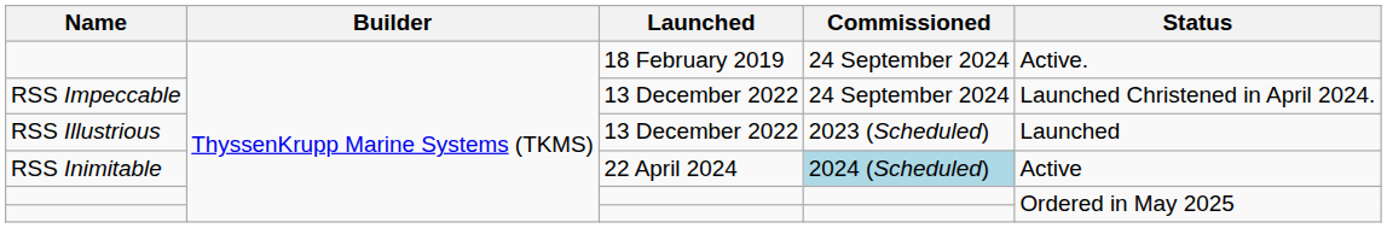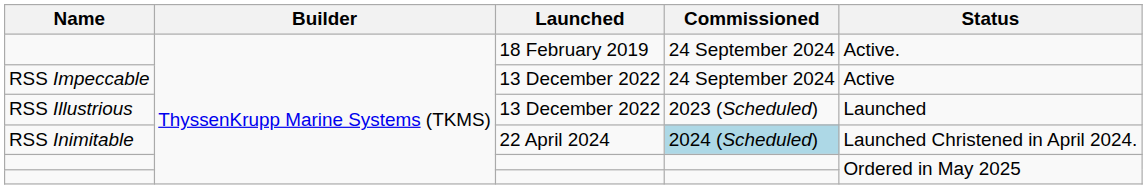 <table class="wikitable">
 <tr>
 <th>Name</th>
 <th>Builder</th>
 <th>Launched</th>
 <th>Commissioned</th>
 <th>Status</th>
 </tr>
 <tr>
 <td></td>
 <td rowspan="6"><br><a href='#'>ThyssenKrupp Marine Systems</a> (TKMS)</td>
 <td>18 February 2019</td>
 <td>24 September 2024</td>
 <td>Active.</td>
 </tr>
 <tr>
 <td>RSS <em>Impeccable</em></td>
 <td>13 December 2022</td>
 <td>24 September 2024</td>
-<td>Launched Christened in April 2024.</td>
+<td>Active</td>
 </tr>
 <tr>
 <td>RSS <em>Illustrious</em></td>
 <td>13 December 2022</td>
 <td>2023 (<em>Scheduled</em>)</td>
 <td>Launched</td>
 </tr>
 <tr>
 <td>RSS <em>Inimitable</em></td>
 <td>22 April 2024</td>
 <td style="background: lightblue;">2024 (<em>Scheduled</em>)</td>
-<td>Active</td>
+<td>Launched Christened in April 2024.</td>
 </tr>
 <tr>
 <td></td>
 <td></td>
 <td></td>
 <td rowspan="2">Ordered in May 2025</td>
 </tr>
 <tr>
 <td></td>
 <td></td>
 <td></td>
 </tr>
 </table>
